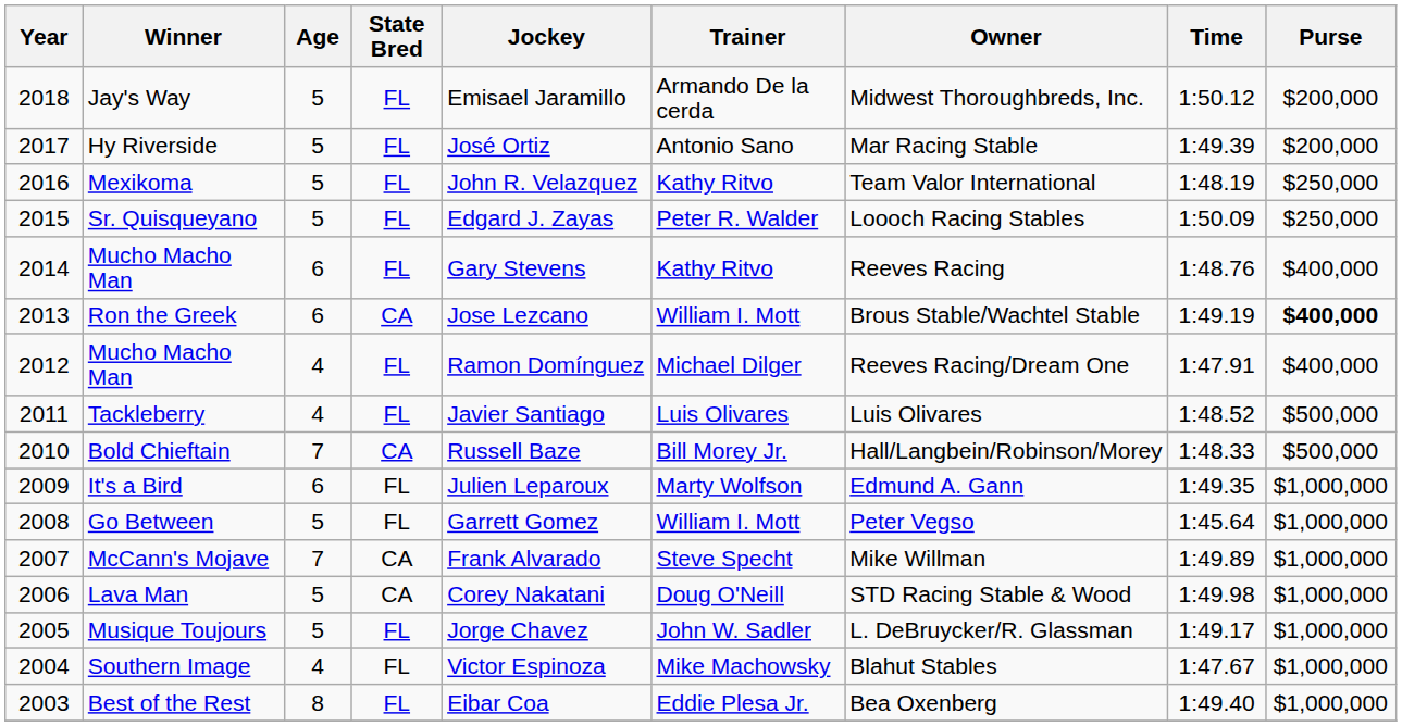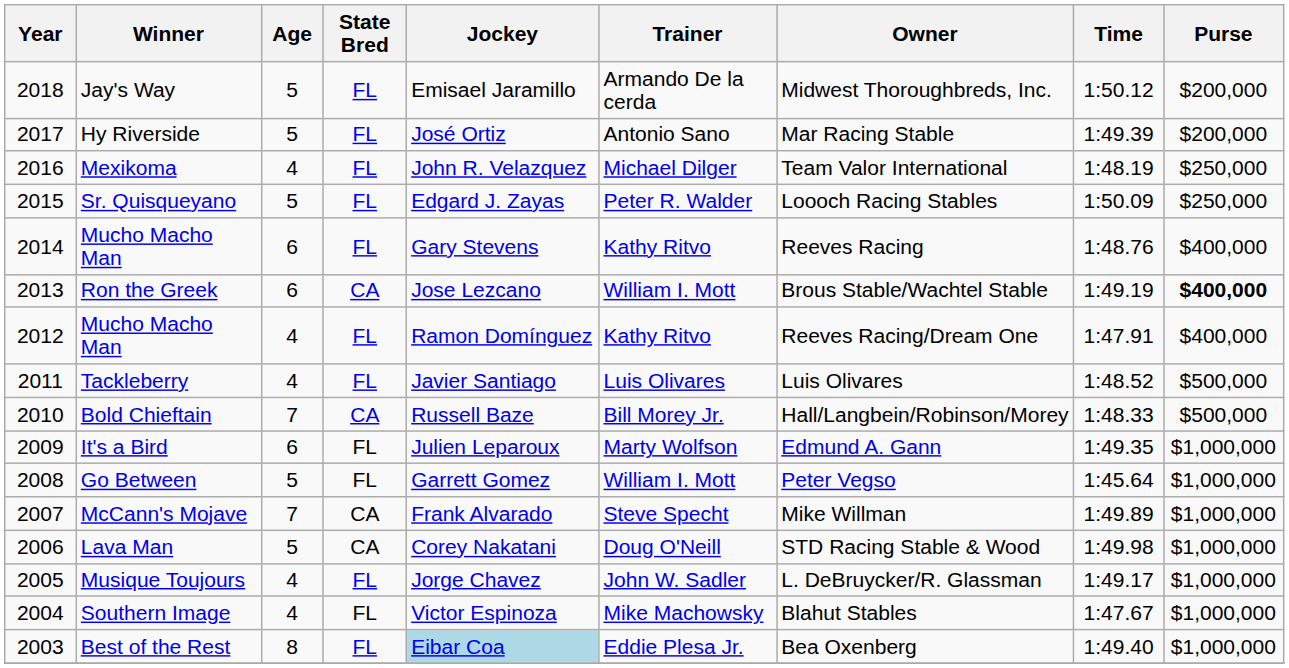 <table class="wikitable sortable" style="font-size:90%">
 <tr>
 <th style="width:42px">Year <br></th>
 <th style="width:120px">Winner <br></th>
 <th style="width:36px">Age<br></th>
 <th style="width:50px">State<br>Bred<br></th>
 <th style="width:125px">Jockey <br></th>
 <th style="width:115px">Trainer <br></th>
 <th style="width:175px">Owner <br></th>
 <th style="width:55px">Time <br></th>
 <th style="width:75px">Purse</th>
 </tr>
 <tr>
 <td align=center>2018</td>
 <td>Jay's Way</td>
 <td align=center>5</td>
 <td align=center><a href='#'>FL</a></td>
 <td>Emisael Jaramillo</td>
 <td>Armando De la cerda</td>
 <td>Midwest Thoroughbreds, Inc.</td>
 <td align=center>1:50.12</td>
 <td align=center>$200,000</td>
 </tr>
 <tr>
 <td align=center>2017</td>
 <td>Hy Riverside</td>
 <td align=center>5</td>
 <td align=center><a href='#'>FL</a></td>
 <td><a href='#'>José Ortiz</a></td>
 <td>Antonio Sano</td>
 <td>Mar Racing Stable</td>
 <td align=center>1:49.39</td>
 <td align=center>$200,000</td>
 </tr>
 <tr>
 <td align=center>2016</td>
 <td><a href='#'>Mexikoma</a></td>
-<td align=center>5</td>
+<td align=center>4</td>
 <td align=center><a href='#'>FL</a></td>
 <td><a href='#'>John R. Velazquez</a></td>
-<td><a href='#'>Kathy Ritvo</a></td>
+<td><a href='#'>Michael Dilger</a></td>
 <td>Team Valor International</td>
 <td align=center>1:48.19</td>
 <td align=center>$250,000</td>
 </tr>
 <tr>
 <td align=center>2015</td>
 <td><a href='#'>Sr. Quisqueyano</a></td>
 <td align=center>5</td>
 <td align=center><a href='#'>FL</a></td>
 <td><a href='#'>Edgard J. Zayas</a></td>
 <td><a href='#'>Peter R. Walder</a></td>
 <td>Loooch Racing Stables</td>
 <td align=center>1:50.09</td>
 <td align=center>$250,000</td>
 </tr>
 <tr>
 <td align=center>2014</td>
 <td><a href='#'>Mucho Macho Man</a></td>
 <td align=center>6</td>
 <td align=center><a href='#'>FL</a></td>
 <td><a href='#'>Gary Stevens</a></td>
 <td><a href='#'>Kathy Ritvo</a></td>
 <td>Reeves Racing</td>
 <td align=center>1:48.76</td>
 <td align=center>$400,000</td>
 </tr>
 <tr>
 <td align=center>2013</td>
 <td><a href='#'>Ron the Greek</a></td>
 <td align=center>6</td>
 <td align=center><a href='#'>CA</a></td>
 <td><a href='#'>Jose Lezcano</a></td>
 <td><a href='#'>William I. Mott</a></td>
 <td>Brous Stable/Wachtel Stable</td>
 <td align=center>1:49.19</td>
 <td align=center><strong>$400,000</strong></td>
 </tr>
 <tr>
 <td align=center>2012</td>
 <td><a href='#'>Mucho Macho Man</a></td>
 <td align=center>4</td>
 <td align=center><a href='#'>FL</a></td>
 <td><a href='#'>Ramon Domínguez</a></td>
-<td><a href='#'>Michael Dilger</a></td>
+<td><a href='#'>Kathy Ritvo</a></td>
 <td>Reeves Racing/Dream One</td>
 <td align=center>1:47.91</td>
 <td align=center>$400,000</td>
 </tr>
 <tr>
 <td align=center>2011</td>
 <td><a href='#'>Tackleberry</a></td>
 <td align=center>4</td>
 <td align=center><a href='#'>FL</a></td>
 <td><a href='#'>Javier Santiago</a></td>
 <td><a href='#'>Luis Olivares</a></td>
 <td>Luis Olivares</td>
 <td align=center>1:48.52</td>
 <td align=center>$500,000</td>
 </tr>
 <tr>
 <td align=center>2010</td>
 <td><a href='#'>Bold Chieftain</a></td>
 <td align=center>7</td>
 <td align=center><a href='#'>CA</a></td>
 <td><a href='#'>Russell Baze</a></td>
 <td><a href='#'>Bill Morey Jr.</a></td>
 <td>Hall/Langbein/Robinson/Morey</td>
 <td align=center>1:48.33</td>
 <td align=center>$500,000</td>
 </tr>
 <tr>
 <td align=center>2009</td>
 <td><a href='#'>It's a Bird</a></td>
 <td align=center>6</td>
 <td align=center>FL</td>
 <td><a href='#'>Julien Leparoux</a></td>
 <td><a href='#'>Marty Wolfson</a></td>
 <td><a href='#'>Edmund A. Gann</a></td>
 <td align=center>1:49.35</td>
 <td align=center>$1,000,000</td>
 </tr>
 <tr>
 <td align=center>2008</td>
 <td><a href='#'>Go Between</a></td>
 <td align=center>5</td>
 <td align=center>FL</td>
 <td><a href='#'>Garrett Gomez</a></td>
 <td><a href='#'>William I. Mott</a></td>
 <td><a href='#'>Peter Vegso</a></td>
 <td align=center>1:45.64</td>
 <td align=center>$1,000,000</td>
 </tr>
 <tr>
 <td align=center>2007</td>
 <td><a href='#'>McCann's Mojave</a></td>
 <td align=center>7</td>
 <td align=center>CA</td>
 <td><a href='#'>Frank Alvarado</a></td>
 <td><a href='#'>Steve Specht</a></td>
 <td>Mike Willman</td>
 <td align=center>1:49.89</td>
 <td align=center>$1,000,000</td>
 </tr>
 <tr>
 <td align=center>2006</td>
 <td><a href='#'>Lava Man</a></td>
 <td align=center>5</td>
 <td align=center>CA</td>
 <td><a href='#'>Corey Nakatani</a></td>
 <td><a href='#'>Doug O'Neill</a></td>
 <td>STD Racing Stable & Wood</td>
 <td align=center>1:49.98</td>
 <td align=center>$1,000,000</td>
 </tr>
 <tr>
 <td align=center>2005</td>
 <td><a href='#'>Musique Toujours</a></td>
-<td align=center>5</td>
+<td align=center>4</td>
 <td align=center><a href='#'>FL</a></td>
 <td><a href='#'>Jorge Chavez</a></td>
 <td><a href='#'>John W. Sadler</a></td>
 <td>L. DeBruycker/R. Glassman</td>
 <td align=center>1:49.17</td>
 <td align=center>$1,000,000</td>
 </tr>
 <tr>
 <td align=center>2004</td>
 <td><a href='#'>Southern Image</a></td>
 <td align=center>4</td>
 <td align=center>FL</td>
 <td><a href='#'>Victor Espinoza</a></td>
 <td><a href='#'>Mike Machowsky</a></td>
 <td>Blahut Stables</td>
 <td align=center>1:47.67</td>
 <td align=center>$1,000,000</td>
 </tr>
 <tr>
 <td align=center>2003</td>
 <td><a href='#'>Best of the Rest</a></td>
 <td align=center>8</td>
 <td align=center><a href='#'>FL</a></td>
-<td><a href='#'>Eibar Coa</a></td>
+<td style="background: lightblue;"><a href='#'>Eibar Coa</a></td>
 <td><a href='#'>Eddie Plesa Jr.</a></td>
 <td>Bea Oxenberg</td>
 <td align=center>1:49.40</td>
 <td align=center>$1,000,000</td>
 </tr>
 <tr>
 </tr>
 </table>
